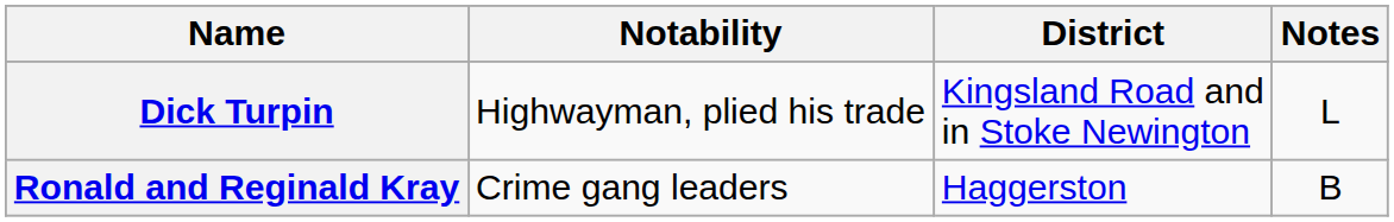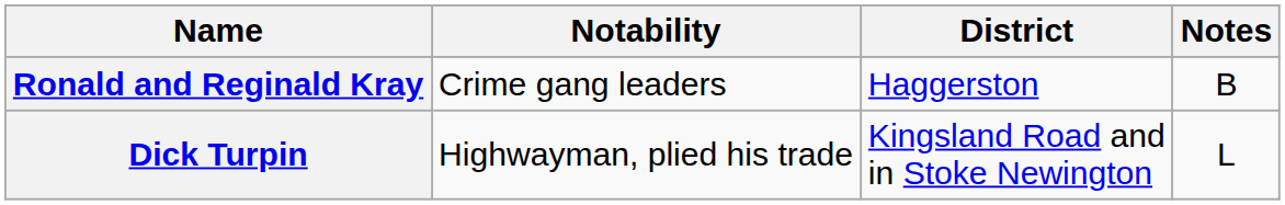 <table class="wikitable plainrowheaders sortable">
 <tr>
 <th scope="col">Name</th>
 <th scope="col">Notability</th>
 <th scope="col">District</th>
 <th scope="col">Notes</th>
 </tr>
 <tr>
+<th scope="row"><a href='#'>Ronald and Reginald Kray</a></th>
+<td>Crime gang leaders</td>
+<td><a href='#'>Haggerston</a></td>
+<td style="text-align:center;">B</td>
+</tr>
+<tr>
 <th scope="row"><a href='#'>Dick Turpin</a></th>
 <td>Highwayman, plied his trade</td>
 <td><a href='#'>Kingsland Road</a> and<br>in <a href='#'>Stoke Newington</a></td>
 <td style="text-align:center;">L</td>
 </tr>
-<tr>
-<th scope="row"><a href='#'>Ronald and Reginald Kray</a></th>
-<td>Crime gang leaders</td>
-<td><a href='#'>Haggerston</a></td>
-<td style="text-align:center;">B</td>
-</tr>
 </table>
